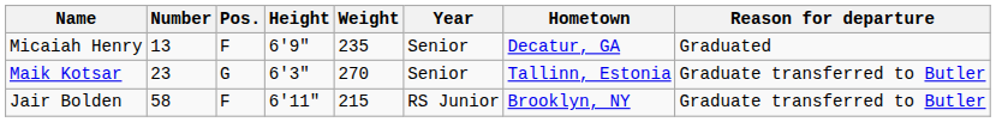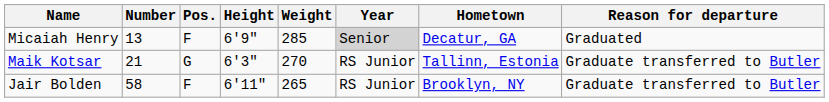 <table class="wikitable sortable" border="1">
 <tr>
 <th>Name</th>
 <th>Number</th>
 <th>Pos.</th>
 <th>Height</th>
 <th>Weight</th>
 <th>Year</th>
 <th>Hometown</th>
 <th class="unsortable">Reason for departure</th>
 </tr>
 <tr>
 <td>Micaiah Henry</td>
 <td>13</td>
 <td>F</td>
 <td>6'9"</td>
-<td>235</td>
-<td>Senior</td>
+<td>285</td>
+<td style="background: lightgrey;">Senior</td>
 <td><a href='#'>Decatur, GA</a></td>
 <td>Graduated</td>
 </tr>
 <tr>
 <td><a href='#'>Maik Kotsar</a></td>
-<td>23</td>
+<td>21</td>
 <td>G</td>
 <td>6'3"</td>
 <td>270</td>
-<td>Senior</td>
+<td>RS Junior</td>
 <td><a href='#'>Tallinn, Estonia</a></td>
 <td>Graduate transferred to <a href='#'>Butler</a></td>
 </tr>
 <tr>
 <td>Jair Bolden</td>
 <td>58</td>
 <td>F</td>
 <td>6'11"</td>
-<td>215</td>
+<td>265</td>
 <td>RS Junior</td>
 <td><a href='#'>Brooklyn, NY</a></td>
 <td>Graduate transferred to <a href='#'>Butler</a></td>
 </tr>
 </table>
